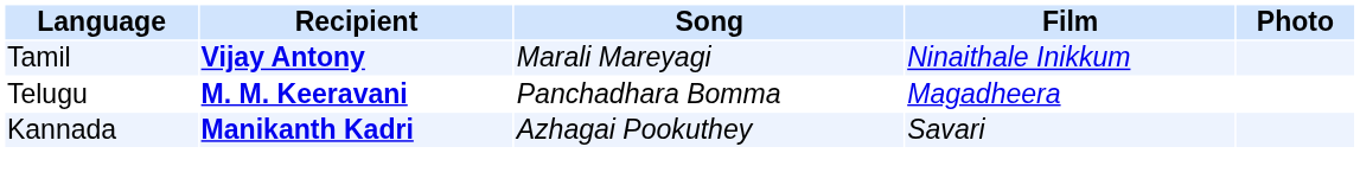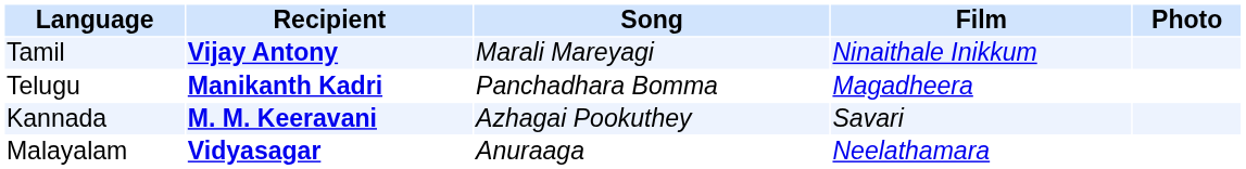 <table cellspacing="1" cellpadding="1" border="0" style="width:50%;">
 <tr style="background:#d1e4fd;">
 <th>Language</th>
 <th>Recipient</th>
 <th>Song</th>
 <th>Film</th>
 <th>Photo</th>
 </tr>
 <tr style="background:#edf3fe;">
 <td>Tamil</td>
 <td><strong><a href='#'>Vijay Antony</a></strong></td>
 <td><em>Marali Mareyagi</em></td>
 <td><em><a href='#'>Ninaithale Inikkum</a></em></td>
 <td></td>
 </tr>
 <tr>
 <td>Telugu</td>
-<td><strong><a href='#'>M. M. Keeravani</a></strong></td>
+<td><strong><a href='#'>Manikanth Kadri</a></strong></td>
 <td><em>Panchadhara Bomma</em></td>
 <td><em><a href='#'>Magadheera</a></em></td>
 <td></td>
 </tr>
 <tr style="background:#edf3fe;">
 <td>Kannada</td>
-<td><strong><a href='#'>Manikanth Kadri</a></strong></td>
+<td><strong><a href='#'>M. M. Keeravani</a></strong></td>
 <td><em>Azhagai Pookuthey</em></td>
 <td><em>Savari</em></td>
 <td></td>
 </tr>
+<tr>
+<td>Malayalam</td>
+<td><strong><a href='#'>Vidyasagar</a></strong></td>
+<td><em>Anuraaga</em></td>
+<td><em><a href='#'>Neelathamara</a></em></td>
+<td></td>
+</tr>
 </table>
